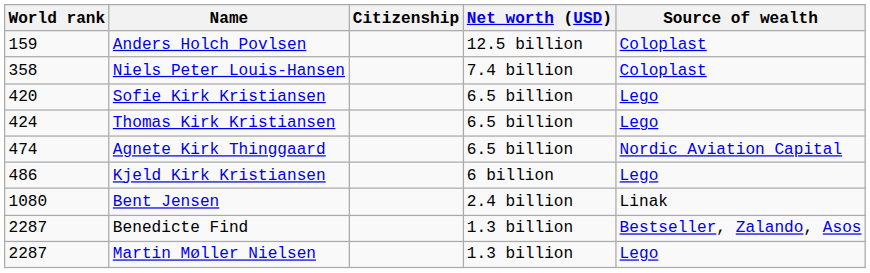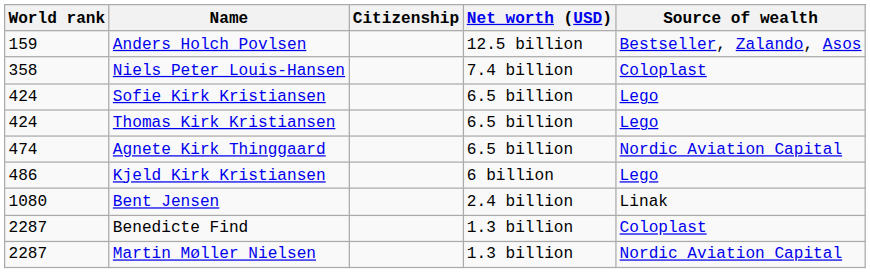 <table class="wikitable">
 <tr>
 <th>World rank</th>
 <th>Name</th>
 <th>Citizenship</th>
 <th><a href='#'>Net worth</a> (<a href='#'>USD</a>)</th>
 <th>Source of wealth</th>
 </tr>
 <tr>
 <td>159</td>
 <td><a href='#'>Anders Holch Povlsen</a></td>
 <td></td>
 <td>12.5 billion</td>
-<td><a href='#'>Coloplast</a></td>
+<td><a href='#'>Bestseller</a>, <a href='#'>Zalando</a>, <a href='#'>Asos</a></td>
 </tr>
 <tr>
 <td>358</td>
 <td><a href='#'>Niels Peter Louis-Hansen</a></td>
 <td></td>
 <td>7.4 billion</td>
 <td><a href='#'>Coloplast</a></td>
 </tr>
 <tr>
-<td>420</td>
+<td>424</td>
 <td><a href='#'>Sofie Kirk Kristiansen</a></td>
 <td></td>
 <td>6.5 billion</td>
 <td><a href='#'>Lego</a></td>
 </tr>
 <tr>
 <td>424</td>
 <td><a href='#'>Thomas Kirk Kristiansen</a></td>
 <td></td>
 <td>6.5 billion</td>
 <td><a href='#'>Lego</a></td>
 </tr>
 <tr>
 <td>474</td>
 <td><a href='#'>Agnete Kirk Thinggaard</a></td>
 <td></td>
 <td>6.5 billion</td>
 <td><a href='#'>Nordic Aviation Capital</a></td>
 </tr>
 <tr>
 <td>486</td>
 <td><a href='#'>Kjeld Kirk Kristiansen</a></td>
 <td></td>
 <td>6 billion</td>
 <td><a href='#'>Lego</a></td>
 </tr>
 <tr>
 <td>1080</td>
 <td><a href='#'>Bent Jensen</a></td>
 <td></td>
 <td>2.4 billion</td>
 <td>Linak</td>
 </tr>
 <tr>
 <td>2287</td>
 <td>Benedicte Find</td>
 <td></td>
 <td>1.3 billion</td>
-<td><a href='#'>Bestseller</a>, <a href='#'>Zalando</a>, <a href='#'>Asos</a></td>
+<td><a href='#'>Coloplast</a></td>
 </tr>
 <tr>
 <td>2287</td>
 <td><a href='#'>Martin Møller Nielsen</a></td>
 <td></td>
 <td>1.3 billion</td>
-<td><a href='#'>Lego</a></td>
+<td><a href='#'>Nordic Aviation Capital</a></td>
 </tr>
 </table>
